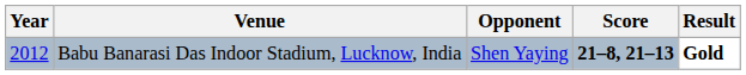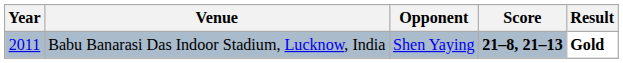 <table class="sortable wikitable" style="font-size: 90%;">
 <tr>
 <th>Year</th>
 <th>Venue</th>
 <th>Opponent</th>
 <th>Score</th>
 <th>Result</th>
 </tr>
 <tr style="background:#AABBCC">
-<td align="center"><a href='#'>2012</a></td>
+<td align="center"><a href='#'>2011</a></td>
 <td align="left">Babu Banarasi Das Indoor Stadium, <a href='#'>Lucknow</a>, India</td>
 <td align="left"> <a href='#'>Shen Yaying</a></td>
 <td align="left"><strong>21–8, 21–13</strong></td>
 <td style="text-align:left; background:white"> <strong>Gold</strong></td>
 </tr>
 </table>
